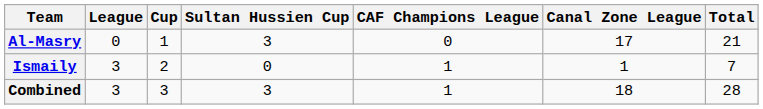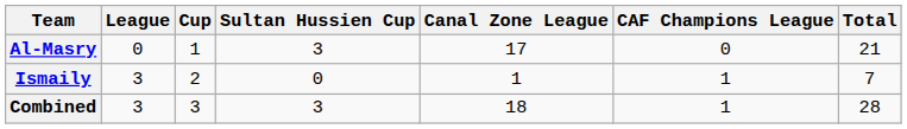 <table class="wikitable" style="text-align:center;">
 <tr>
 <th>Team</th>
 <th>League</th>
 <th>Cup</th>
 <th>Sultan Hussien Cup</th>
+<th>Canal Zone League</th>
 <th>CAF Champions League</th>
-<th>Canal Zone League</th>
 <th>Total</th>
 </tr>
 <tr>
 <th><a href='#'>Al-Masry</a></th>
 <td>0</td>
 <td>1</td>
 <td>3</td>
+<td>17</td>
 <td>0</td>
-<td>17</td>
 <td>21</td>
 </tr>
 <tr>
 <th><a href='#'>Ismaily</a></th>
 <td>3</td>
 <td>2</td>
 <td>0</td>
 <td>1</td>
 <td>1</td>
 <td>7</td>
 </tr>
 <tr>
 <th>Combined</th>
 <td>3</td>
 <td>3</td>
 <td>3</td>
+<td>18</td>
 <td>1</td>
-<td>18</td>
 <td>28</td>
 </tr>
 </table>
